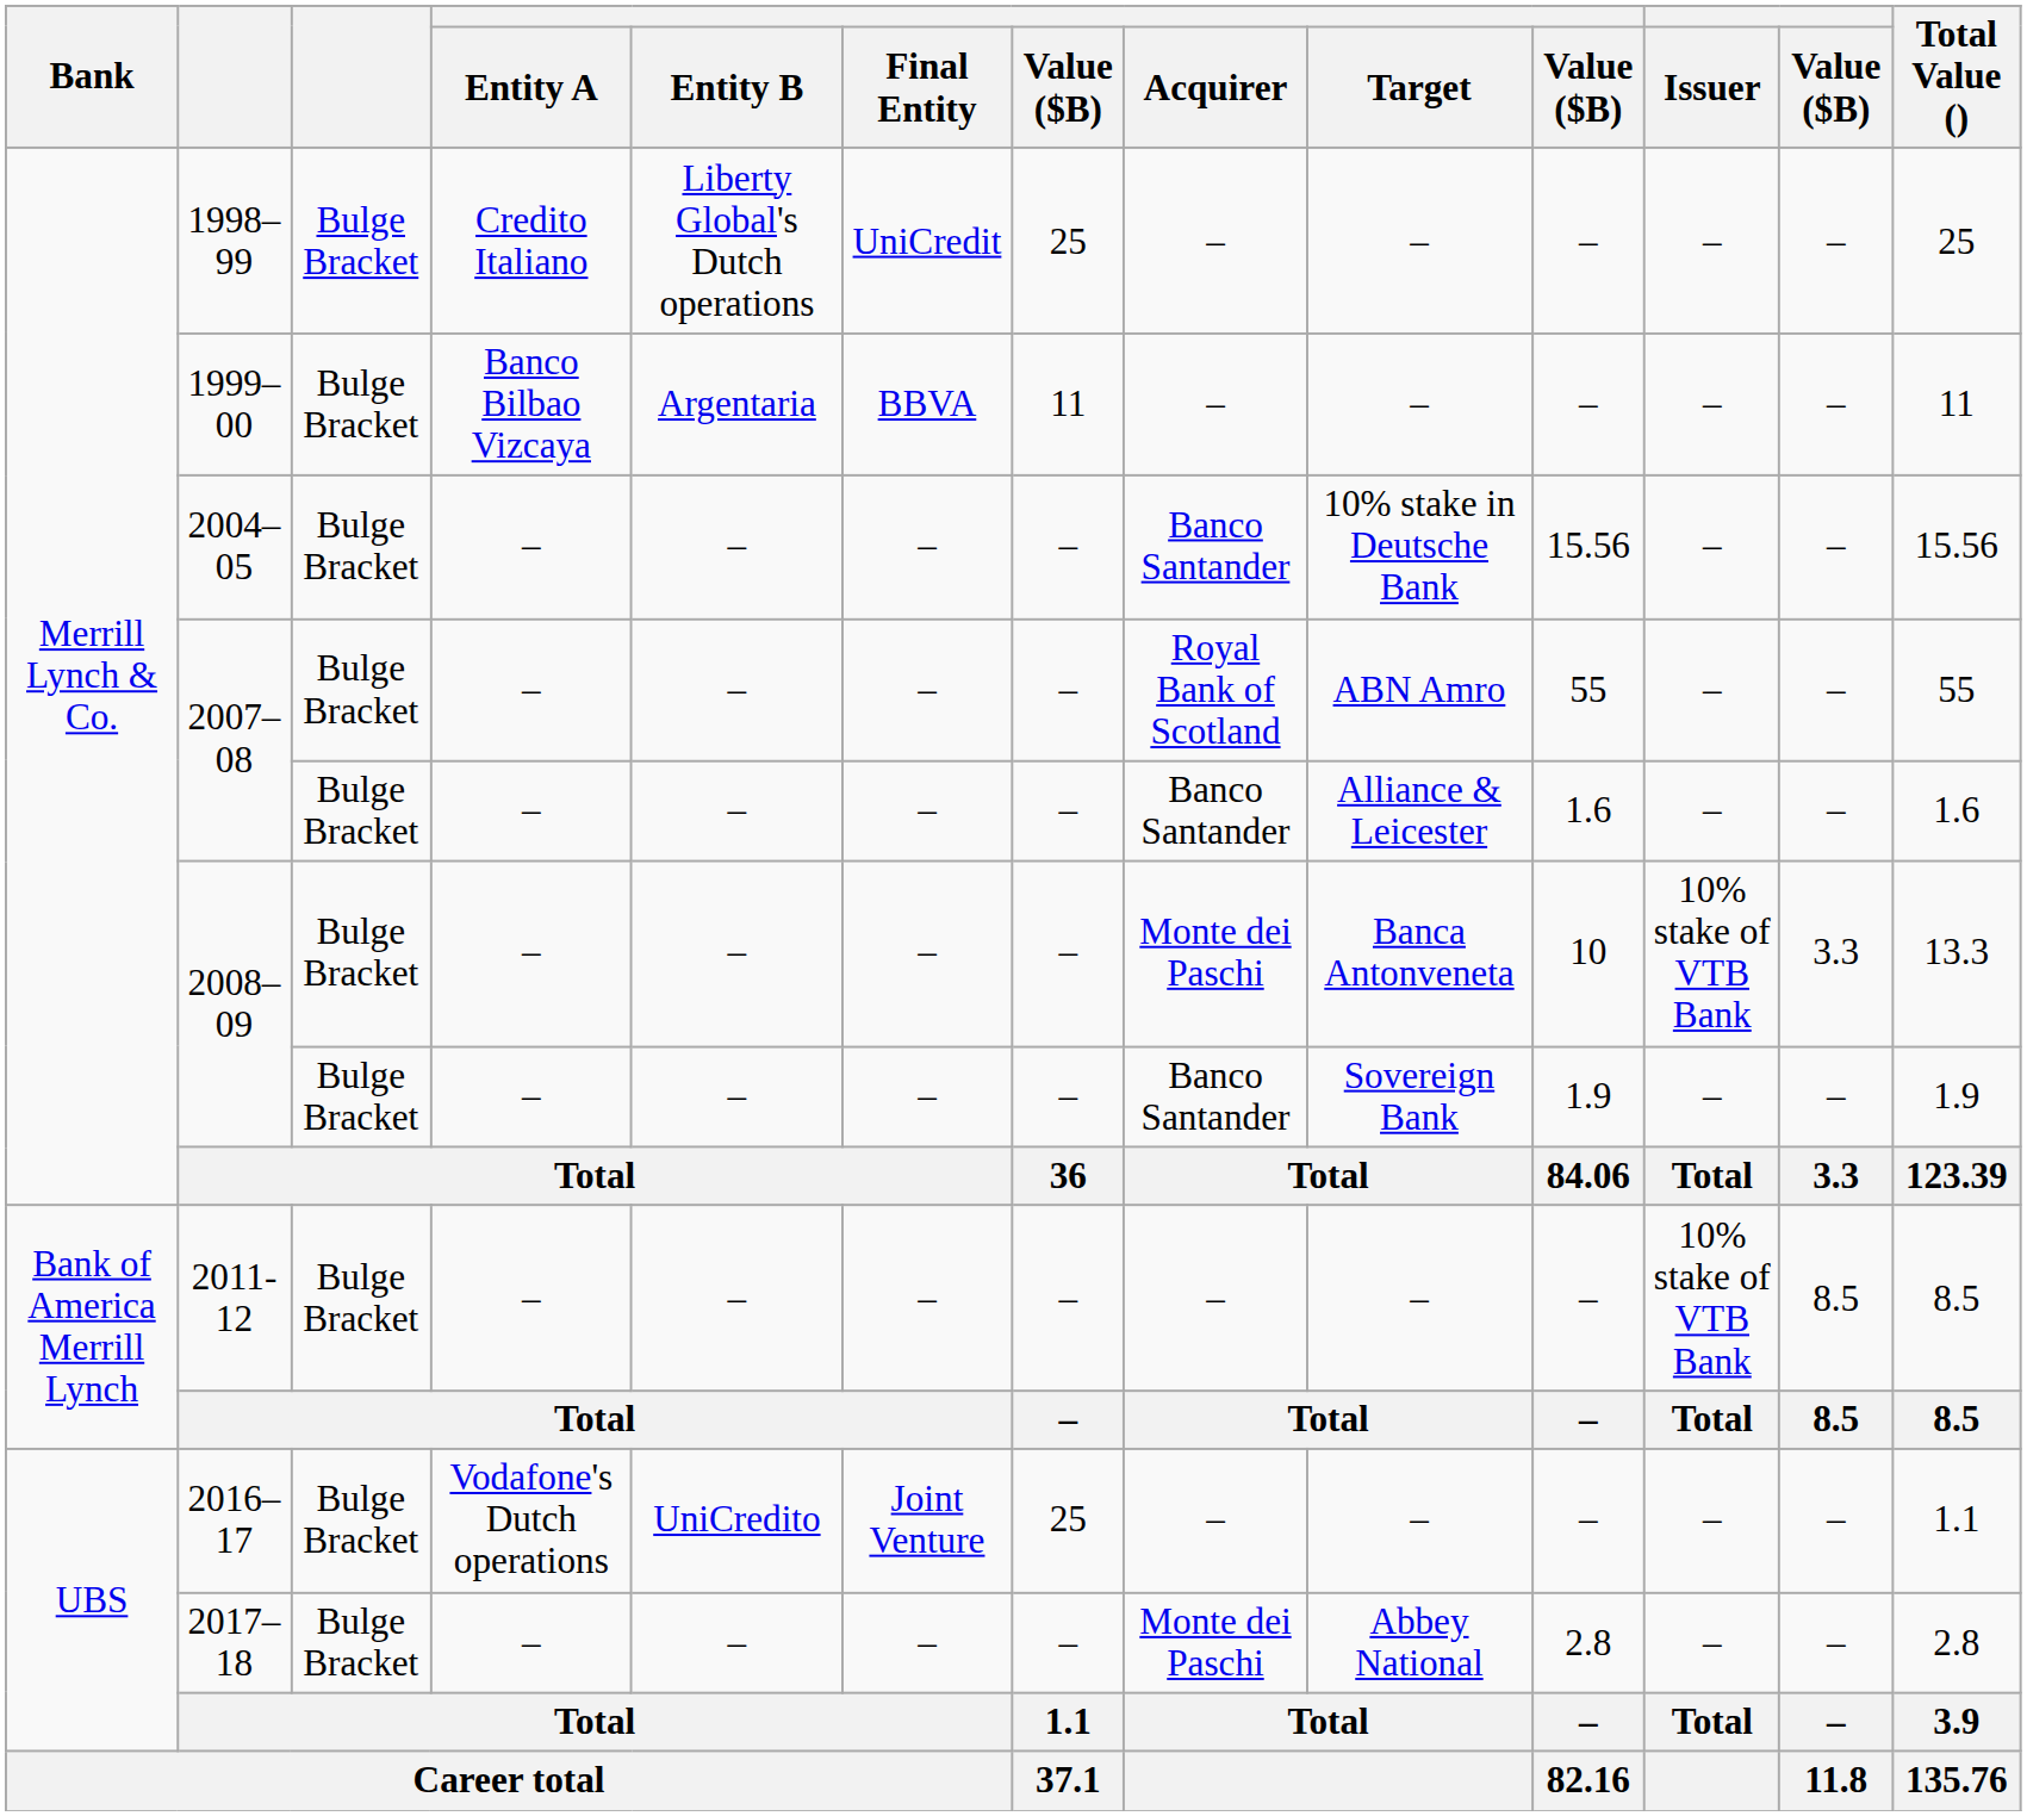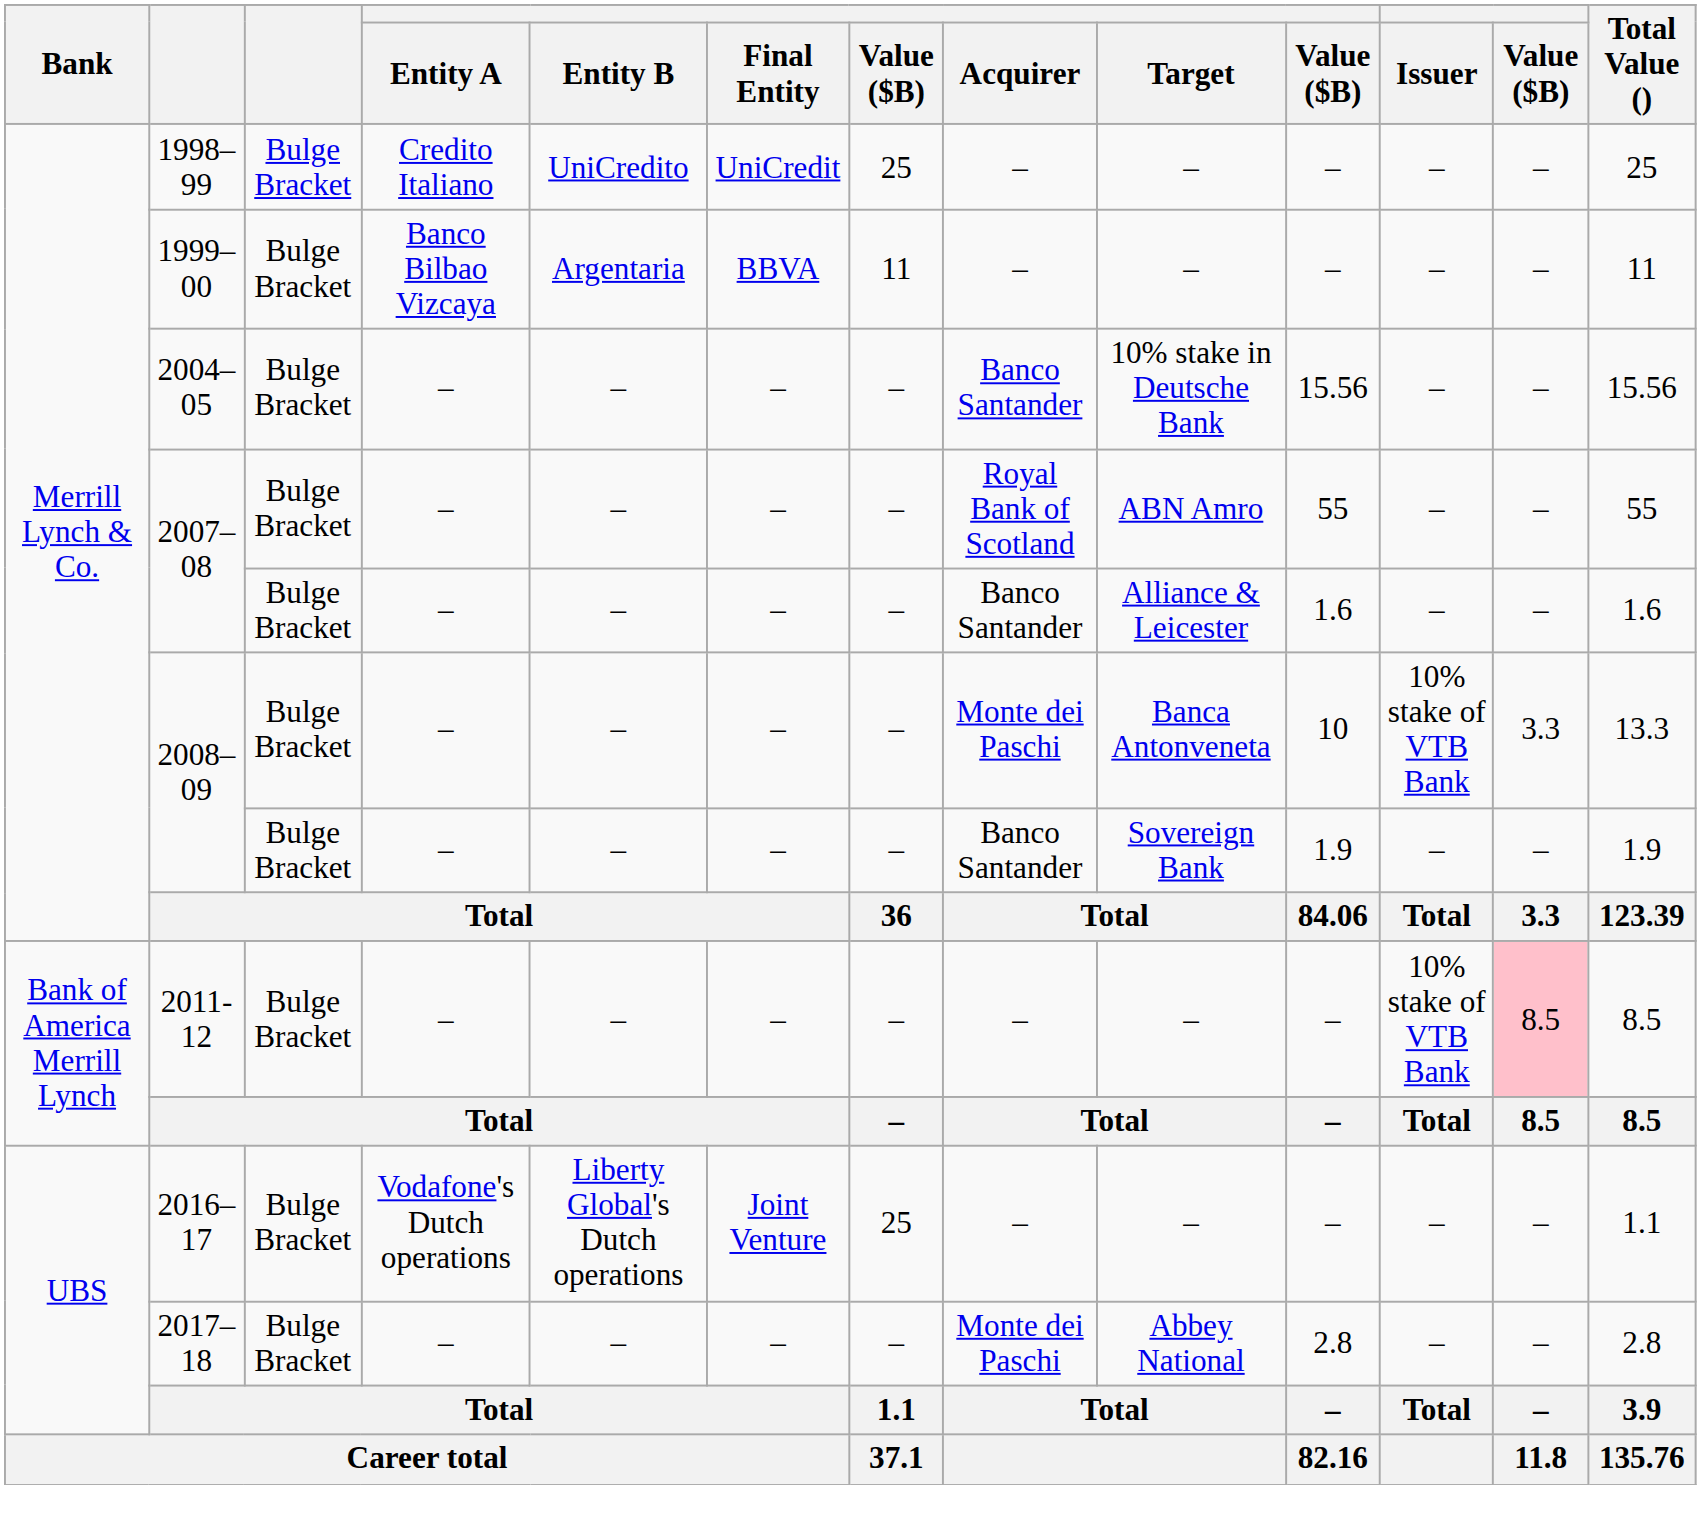 <table class="wikitable" style="text-align:center">
 <tr>
 <th rowspan="2">Bank</th>
 <th rowspan="2"></th>
 <th rowspan="2"></th>
 <th colspan="7"></th>
 <th colspan="2"></th>
 <th rowspan="2">Total Value ()</th>
 </tr>
 <tr>
 <th>Entity A</th>
 <th>Entity B</th>
 <th>Final Entity</th>
 <th>Value ($B)</th>
 <th>Acquirer</th>
 <th>Target</th>
 <th>Value ($B)</th>
 <th>Issuer</th>
 <th>Value ($B)</th>
 </tr>
 <tr>
 <td rowspan="8"><a href='#'>Merrill Lynch & Co.</a></td>
 <td>1998–99</td>
 <td><a href='#'>Bulge Bracket</a></td>
 <td><a href='#'>Credito Italiano</a></td>
-<td><a href='#'>Liberty Global</a>'s Dutch operations</td>
+<td><a href='#'>UniCredito</a></td>
 <td><a href='#'>UniCredit</a></td>
 <td>25</td>
 <td>–</td>
 <td>–</td>
 <td>–</td>
 <td>–</td>
 <td>–</td>
 <td>25</td>
 </tr>
 <tr>
 <td>1999–00</td>
 <td>Bulge Bracket</td>
 <td><a href='#'>Banco Bilbao Vizcaya</a></td>
 <td><a href='#'>Argentaria</a></td>
 <td><a href='#'>BBVA</a></td>
 <td>11</td>
 <td>–</td>
 <td>–</td>
 <td>–</td>
 <td>–</td>
 <td>–</td>
 <td>11</td>
 </tr>
 <tr>
 <td>2004–05</td>
 <td>Bulge Bracket</td>
 <td>–</td>
 <td>–</td>
 <td>–</td>
 <td>–</td>
 <td><a href='#'>Banco Santander</a></td>
 <td>10% stake in <a href='#'>Deutsche Bank</a></td>
 <td>15.56</td>
 <td>–</td>
 <td>–</td>
 <td>15.56</td>
 </tr>
 <tr>
 <td rowspan="2">2007–08</td>
 <td>Bulge Bracket</td>
 <td>–</td>
 <td>–</td>
 <td>–</td>
 <td>–</td>
 <td><a href='#'>Royal Bank of Scotland</a></td>
 <td><a href='#'>ABN Amro</a></td>
 <td>55</td>
 <td>–</td>
 <td>–</td>
 <td>55</td>
 </tr>
 <tr>
 <td>Bulge Bracket</td>
 <td>–</td>
 <td>–</td>
 <td>–</td>
 <td>–</td>
 <td>Banco Santander</td>
 <td><a href='#'>Alliance & Leicester</a></td>
 <td>1.6</td>
 <td>–</td>
 <td>–</td>
 <td>1.6</td>
 </tr>
 <tr>
 <td rowspan="2">2008–09</td>
 <td>Bulge Bracket</td>
 <td>–</td>
 <td>–</td>
 <td>–</td>
 <td>–</td>
 <td><a href='#'>Monte dei Paschi</a></td>
 <td><a href='#'>Banca Antonveneta</a></td>
 <td>10</td>
 <td>10% stake of <a href='#'>VTB Bank</a></td>
 <td>3.3</td>
 <td>13.3</td>
 </tr>
 <tr>
 <td>Bulge Bracket</td>
 <td>–</td>
 <td>–</td>
 <td>–</td>
 <td>–</td>
 <td>Banco Santander</td>
 <td><a href='#'>Sovereign Bank</a></td>
 <td>1.9</td>
 <td>–</td>
 <td>–</td>
 <td>1.9</td>
 </tr>
 <tr>
 <th colspan="5">Total</th>
 <th>36</th>
 <th colspan="2">Total</th>
 <th>84.06</th>
 <th>Total</th>
 <th>3.3</th>
 <th>123.39</th>
 </tr>
 <tr>
 <td rowspan="2"><a href='#'>Bank of America Merrill Lynch</a></td>
 <td>2011-12</td>
 <td>Bulge Bracket</td>
 <td>–</td>
 <td>–</td>
 <td>–</td>
 <td>–</td>
 <td>–</td>
 <td>–</td>
 <td>–</td>
 <td>10% stake of <a href='#'>VTB Bank</a></td>
-<td>8.5</td>
+<td style="background: pink;">8.5</td>
 <td>8.5</td>
 </tr>
 <tr>
 <th colspan="5">Total</th>
 <th>–</th>
 <th colspan="2">Total</th>
 <th>–</th>
 <th>Total</th>
 <th>8.5</th>
 <th>8.5</th>
 </tr>
 <tr>
 <td rowspan="3"><a href='#'>UBS</a></td>
 <td>2016–17</td>
 <td>Bulge Bracket</td>
 <td><a href='#'>Vodafone</a>'s Dutch operations</td>
-<td><a href='#'>UniCredito</a></td>
+<td><a href='#'>Liberty Global</a>'s Dutch operations</td>
 <td><a href='#'>Joint Venture</a></td>
 <td>25</td>
 <td>–</td>
 <td>–</td>
 <td>–</td>
 <td>–</td>
 <td>–</td>
 <td>1.1</td>
 </tr>
 <tr>
 <td>2017–18</td>
 <td>Bulge Bracket</td>
 <td>–</td>
 <td>–</td>
 <td>–</td>
 <td>–</td>
 <td><a href='#'>Monte dei Paschi</a></td>
 <td><a href='#'>Abbey National</a></td>
 <td>2.8</td>
 <td>–</td>
 <td>–</td>
 <td>2.8</td>
 </tr>
 <tr>
 <th colspan="5">Total</th>
 <th>1.1</th>
 <th colspan="2">Total</th>
 <th>–</th>
 <th>Total</th>
 <th>–</th>
 <th>3.9</th>
 </tr>
 <tr>
 <th colspan="6">Career total</th>
 <th>37.1</th>
 <th colspan="2"></th>
 <th>82.16</th>
 <th></th>
 <th>11.8</th>
 <th>135.76</th>
 </tr>
 </table>
